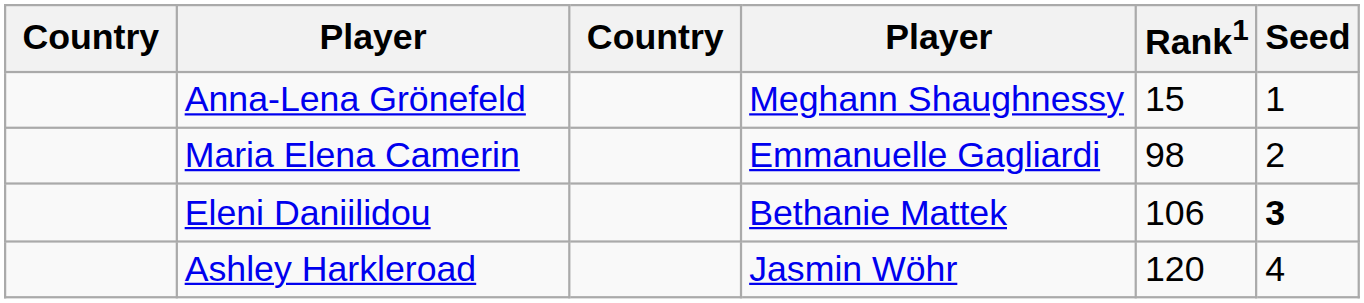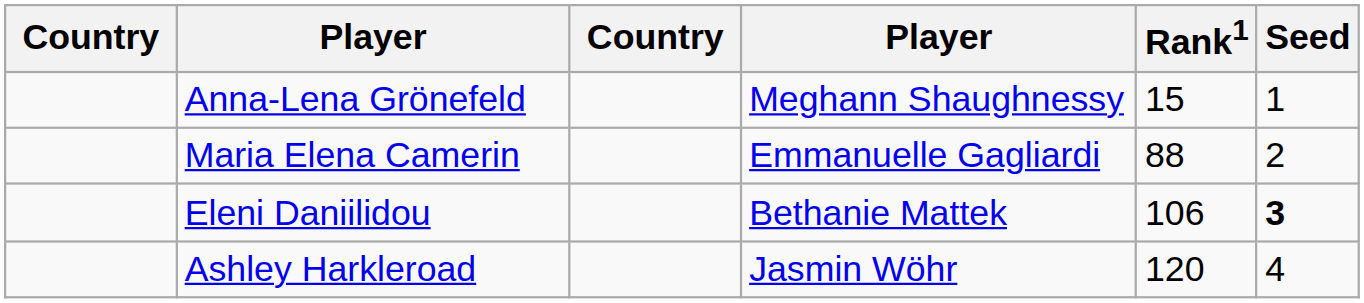 <table class="sortable wikitable">
 <tr>
 <th width="70">Country</th>
 <th width="175">Player</th>
 <th width="70">Country</th>
 <th width="175">Player</th>
 <th>Rank<sup>1</sup></th>
 <th>Seed</th>
 </tr>
 <tr>
 <td></td>
 <td><a href='#'>Anna-Lena Grönefeld</a></td>
 <td></td>
 <td><a href='#'>Meghann Shaughnessy</a></td>
 <td>15</td>
 <td>1</td>
 </tr>
 <tr>
 <td></td>
 <td><a href='#'>Maria Elena Camerin</a></td>
 <td></td>
 <td><a href='#'>Emmanuelle Gagliardi</a></td>
-<td>98</td>
+<td>88</td>
 <td>2</td>
 </tr>
 <tr>
 <td></td>
 <td><a href='#'>Eleni Daniilidou</a></td>
 <td></td>
 <td><a href='#'>Bethanie Mattek</a></td>
 <td>106</td>
 <td><strong>3</strong></td>
 </tr>
 <tr>
 <td></td>
 <td><a href='#'>Ashley Harkleroad</a></td>
 <td></td>
 <td><a href='#'>Jasmin Wöhr</a></td>
 <td>120</td>
 <td>4</td>
 </tr>
 </table>
